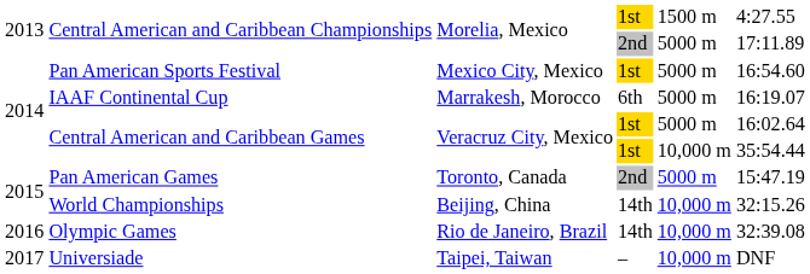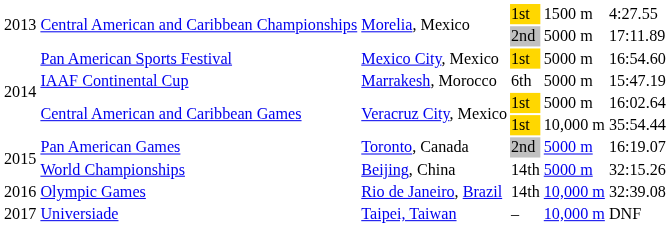 <table>
 <tr>
 <td rowspan=2>2013</td>
 <td rowspan=2><a href='#'>Central American and Caribbean Championships</a></td>
 <td rowspan=2><a href='#'>Morelia</a>, Mexico</td>
 <td bgcolor=gold>1st</td>
 <td>1500 m</td>
 <td>4:27.55</td>
 </tr>
 <tr>
 <td bgcolor=silver>2nd</td>
 <td>5000 m</td>
 <td>17:11.89</td>
 </tr>
 <tr>
 <td rowspan=4>2014</td>
 <td><a href='#'>Pan American Sports Festival</a></td>
 <td><a href='#'>Mexico City</a>, Mexico</td>
 <td bgcolor=gold>1st</td>
 <td>5000 m</td>
 <td>16:54.60</td>
 </tr>
 <tr>
 <td><a href='#'>IAAF Continental Cup</a></td>
 <td><a href='#'>Marrakesh</a>, Morocco</td>
 <td>6th</td>
 <td>5000 m</td>
-<td>16:19.07</td>
+<td>15:47.19</td>
 </tr>
 <tr>
 <td rowspan=2><a href='#'>Central American and Caribbean Games</a></td>
 <td rowspan=2><a href='#'>Veracruz City</a>, Mexico</td>
 <td bgcolor=gold>1st</td>
 <td>5000 m</td>
 <td>16:02.64 </td>
 </tr>
 <tr>
 <td bgcolor=gold>1st</td>
 <td>10,000 m</td>
 <td>35:54.44</td>
 </tr>
 <tr>
 <td rowspan=2>2015</td>
 <td><a href='#'>Pan American Games</a></td>
 <td><a href='#'>Toronto</a>, Canada</td>
 <td bgcolor=silver>2nd</td>
 <td><a href='#'>5000 m</a></td>
-<td>15:47.19</td>
+<td>16:19.07</td>
 </tr>
 <tr>
 <td><a href='#'>World Championships</a></td>
 <td><a href='#'>Beijing</a>, China</td>
 <td>14th</td>
-<td><a href='#'>10,000 m</a></td>
+<td><a href='#'>5000 m</a></td>
 <td>32:15.26</td>
 </tr>
 <tr>
 <td>2016</td>
 <td><a href='#'>Olympic Games</a></td>
 <td><a href='#'>Rio de Janeiro</a>, <a href='#'>Brazil</a></td>
 <td>14th</td>
 <td><a href='#'>10,000 m</a></td>
 <td>32:39.08</td>
 </tr>
 <tr>
 <td>2017</td>
 <td><a href='#'>Universiade</a></td>
 <td><a href='#'>Taipei, Taiwan</a></td>
 <td>–</td>
 <td><a href='#'>10,000 m</a></td>
 <td>DNF</td>
 </tr>
 </table>
